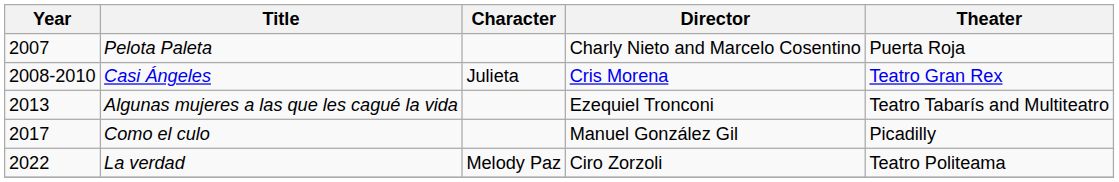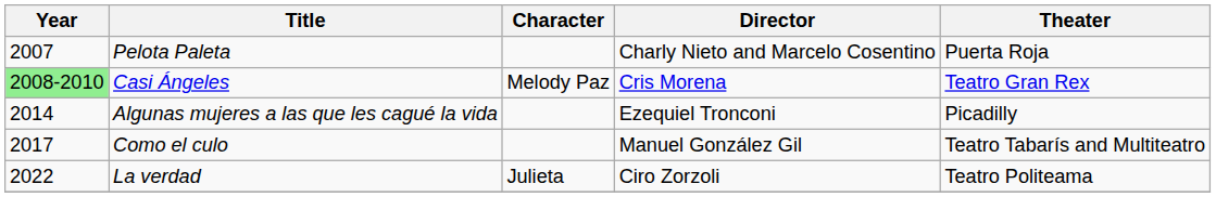 <table class="wikitable" style="font-size: 90%;">
 <tr>
 <th>Year</th>
 <th>Title</th>
 <th>Character</th>
 <th>Director</th>
 <th>Theater</th>
 </tr>
 <tr>
 <td>2007</td>
 <td><em>Pelota Paleta</em></td>
 <td></td>
 <td>Charly Nieto and Marcelo Cosentino</td>
 <td>Puerta Roja</td>
 </tr>
 <tr>
-<td>2008-2010</td>
+<td style="background: lightgreen;">2008-2010</td>
 <td><em><a href='#'>Casi Ángeles</a></em></td>
-<td>Julieta</td>
+<td>Melody Paz</td>
 <td><a href='#'>Cris Morena</a></td>
 <td><a href='#'>Teatro Gran Rex</a></td>
 </tr>
 <tr>
-<td>2013</td>
+<td>2014</td>
 <td><em>Algunas mujeres a las que les cagué la vida</em></td>
 <td></td>
 <td>Ezequiel Tronconi</td>
-<td>Teatro Tabarís and Multiteatro</td>
+<td>Picadilly</td>
 </tr>
 <tr>
 <td>2017</td>
 <td><em>Como el culo</em></td>
 <td></td>
 <td>Manuel González Gil</td>
-<td>Picadilly</td>
+<td>Teatro Tabarís and Multiteatro</td>
 </tr>
 <tr>
 <td>2022</td>
 <td><em>La verdad</em></td>
-<td>Melody Paz</td>
+<td>Julieta</td>
 <td>Ciro Zorzoli</td>
 <td>Teatro Politeama</td>
 </tr>
 <tr>
 </tr>
 </table>
